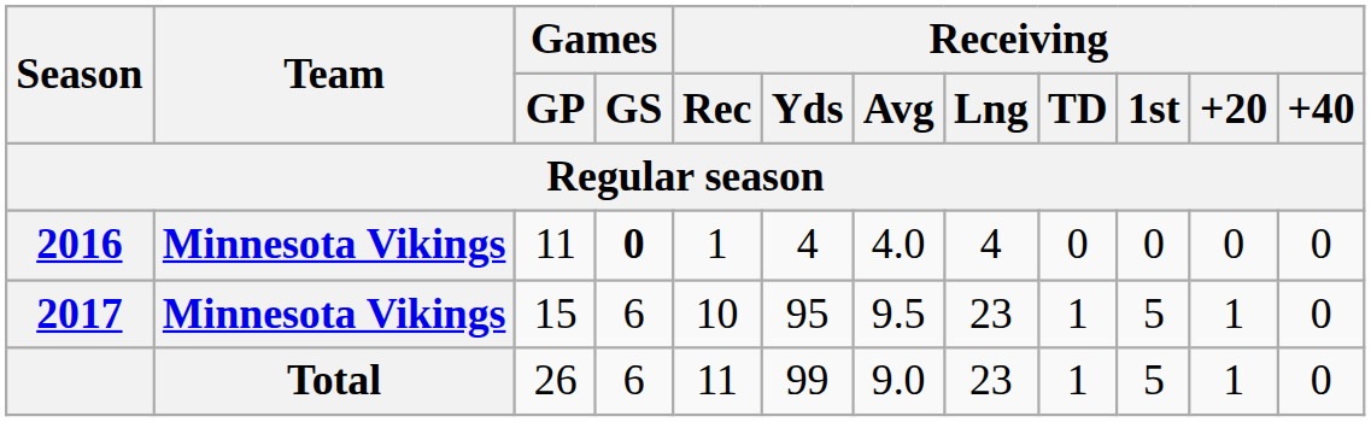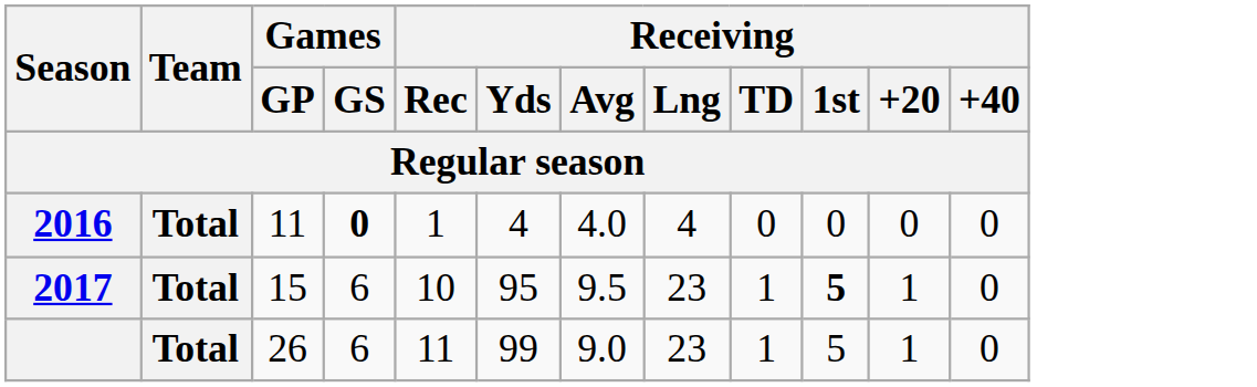 <table class=wikitable style="text-align:center;">
 <tr>
 <th rowspan=2>Season</th>
 <th rowspan=2>Team</th>
 <th colspan=2>Games</th>
 <th colspan=8>Receiving</th>
 </tr>
 <tr>
 <th>GP</th>
 <th>GS</th>
 <th>Rec</th>
 <th>Yds</th>
 <th>Avg</th>
 <th>Lng</th>
 <th>TD</th>
 <th>1st</th>
 <th>+20</th>
 <th>+40</th>
 </tr>
 <tr>
 <th colspan=16><strong>Regular season</strong></th>
 </tr>
 <tr>
 <th><a href='#'>2016</a></th>
-<th><a href='#'>Minnesota Vikings</a></th>
+<th>Total</th>
 <td>11</td>
 <td><strong>0</strong></td>
 <td>1</td>
 <td>4</td>
 <td>4.0</td>
 <td>4</td>
 <td>0</td>
 <td>0</td>
 <td>0</td>
 <td>0</td>
 </tr>
 <tr>
 <th><a href='#'>2017</a></th>
-<th><a href='#'>Minnesota Vikings</a></th>
+<th>Total</th>
 <td>15</td>
 <td>6</td>
 <td>10</td>
 <td>95</td>
 <td>9.5</td>
 <td>23</td>
 <td>1</td>
-<td>5</td>
+<td><strong>5</strong></td>
 <td>1</td>
 <td>0</td>
 </tr>
 <tr>
 <th></th>
 <th>Total</th>
 <td>26</td>
 <td>6</td>
 <td>11</td>
 <td>99</td>
 <td>9.0</td>
 <td>23</td>
 <td>1</td>
 <td>5</td>
 <td>1</td>
 <td>0</td>
 </tr>
 </table>
